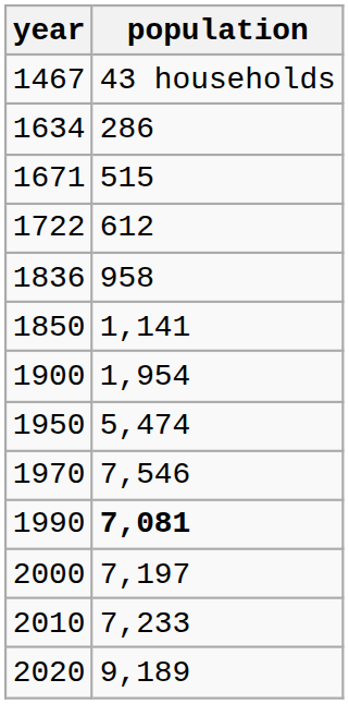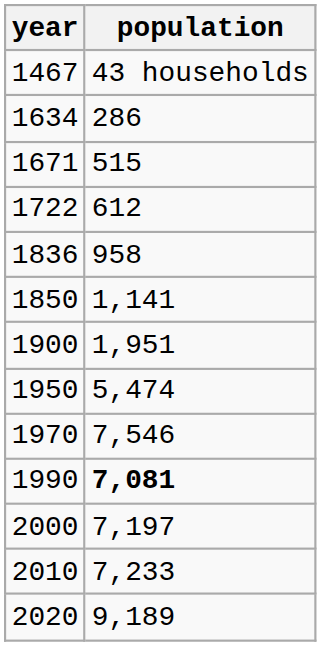 <table class="wikitable">
 <tr>
 <th>year</th>
 <th>population</th>
 </tr>
 <tr>
 <td>1467</td>
 <td>43 households</td>
 </tr>
 <tr>
 <td>1634</td>
 <td>286</td>
 </tr>
 <tr>
 <td>1671</td>
 <td>515</td>
 </tr>
 <tr>
 <td>1722</td>
 <td>612</td>
 </tr>
 <tr>
 <td>1836</td>
 <td>958</td>
 </tr>
 <tr>
 <td>1850</td>
 <td>1,141</td>
 </tr>
 <tr>
 <td>1900</td>
-<td>1,954</td>
+<td>1,951</td>
 </tr>
 <tr>
 <td>1950</td>
 <td>5,474</td>
 </tr>
 <tr>
 <td>1970</td>
 <td>7,546</td>
 </tr>
 <tr>
 <td>1990</td>
 <td><strong>7,081</strong></td>
 </tr>
 <tr>
 <td>2000</td>
 <td>7,197</td>
 </tr>
 <tr>
 <td>2010</td>
 <td>7,233</td>
 </tr>
 <tr>
 <td>2020</td>
 <td>9,189</td>
 </tr>
 </table>
